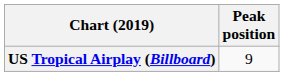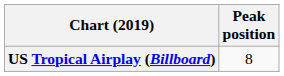 <table class="wikitable" style="text-align:center;">
 <tr>
 <th scope="col">Chart (2019)</th>
 <th scope="col">Peak<br>position</th>
 </tr>
 <tr>
 <th scope="row">US <a href='#'>Tropical Airplay</a> (<em><a href='#'>Billboard</a></em>)</th>
-<td style="text-align:center;">9</td>
+<td style="text-align:center;">8</td>
 </tr>
 </table>
